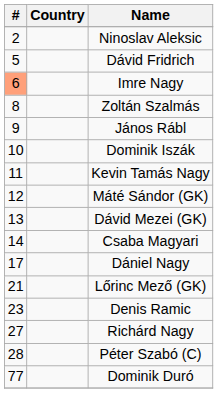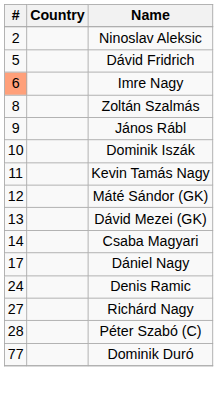 <table class="wikitable sortable" style="text-align: center;">
 <tr>
 <th>#</th>
 <th>Country</th>
 <th>Name</th>
 </tr>
 <tr bgcolor=#F5FAFF>
 </tr>
 <tr>
 <td>2</td>
 <td></td>
 <td>Ninoslav Aleksic</td>
 </tr>
 <tr>
 <td>5</td>
 <td></td>
 <td>Dávid Fridrich</td>
 </tr>
 <tr>
 <td style="background: lightsalmon;">6</td>
 <td></td>
 <td>Imre Nagy</td>
 </tr>
 <tr>
 <td>8</td>
 <td></td>
 <td>Zoltán Szalmás</td>
 </tr>
 <tr>
 <td>9</td>
 <td></td>
 <td>János Rábl</td>
 </tr>
 <tr>
 <td>10</td>
 <td></td>
 <td>Dominik Iszák</td>
 </tr>
 <tr>
 <td>11</td>
 <td></td>
 <td>Kevin Tamás Nagy</td>
 </tr>
 <tr>
 <td>12</td>
 <td></td>
 <td>Máté Sándor (GK)</td>
 </tr>
 <tr>
 <td>13</td>
 <td></td>
 <td>Dávid Mezei (GK)</td>
 </tr>
 <tr>
 <td>14</td>
 <td></td>
 <td>Csaba Magyari</td>
 </tr>
 <tr>
 <td>17</td>
 <td></td>
 <td>Dániel Nagy</td>
 </tr>
 <tr>
-<td>21</td>
-<td></td>
-<td>Lőrinc Mező (GK)</td>
-</tr>
-<tr>
-<td>23</td>
+<td>24</td>
 <td></td>
 <td>Denis Ramic</td>
 </tr>
 <tr>
 <td>27</td>
 <td></td>
 <td>Richárd Nagy</td>
 </tr>
 <tr>
 <td>28</td>
 <td></td>
 <td>Péter Szabó (C)</td>
 </tr>
 <tr>
 <td>77</td>
 <td></td>
 <td>Dominik Duró</td>
 </tr>
 <tr>
 </tr>
 </table>
